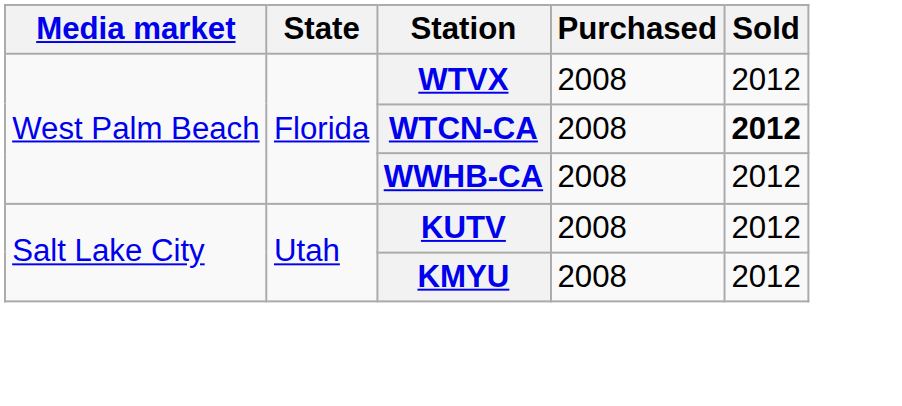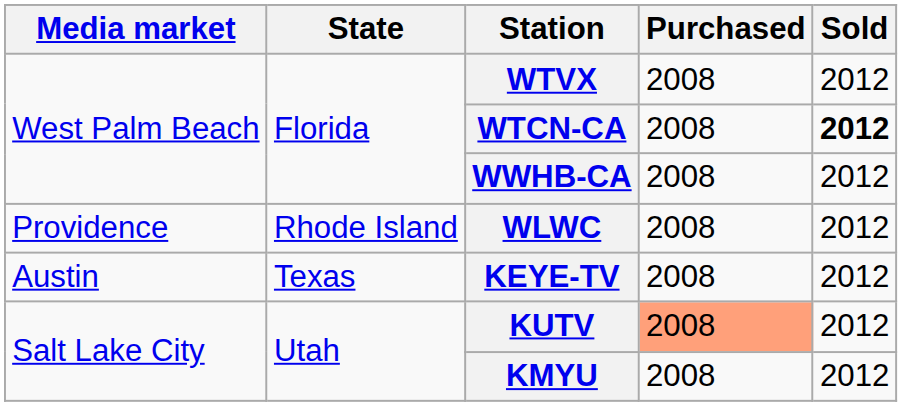 <table class="wikitable sortable">
 <tr>
 <th scope="col"><a href='#'>Media market</a></th>
 <th scope="col">State</th>
 <th scope="col">Station</th>
 <th scope="col">Purchased</th>
 <th scope="col">Sold</th>
 </tr>
 <tr>
 <td rowspan="3"><a href='#'>West Palm Beach</a></td>
 <td rowspan="3"><a href='#'>Florida</a></td>
 <th><a href='#'>WTVX</a></th>
 <td>2008</td>
 <td>2012</td>
 </tr>
 <tr>
 <th><a href='#'>WTCN-CA</a></th>
 <td>2008</td>
 <td><strong>2012</strong></td>
 </tr>
 <tr>
 <th><a href='#'>WWHB-CA</a></th>
 <td>2008</td>
 <td>2012</td>
 </tr>
 <tr>
+<td><a href='#'>Providence</a></td>
+<td><a href='#'>Rhode Island</a></td>
+<th><a href='#'>WLWC</a></th>
+<td>2008</td>
+<td>2012</td>
+</tr>
+<tr>
+<td><a href='#'>Austin</a></td>
+<td><a href='#'>Texas</a></td>
+<th><a href='#'>KEYE-TV</a></th>
+<td>2008</td>
+<td>2012</td>
+</tr>
+<tr>
 <td rowspan="2"><a href='#'>Salt Lake City</a></td>
 <td rowspan="2"><a href='#'>Utah</a></td>
 <th><a href='#'>KUTV</a></th>
-<td>2008</td>
+<td style="background: lightsalmon;">2008</td>
 <td>2012</td>
 </tr>
 <tr>
 <th><a href='#'>KMYU</a></th>
 <td>2008</td>
 <td>2012</td>
 </tr>
 </table>
